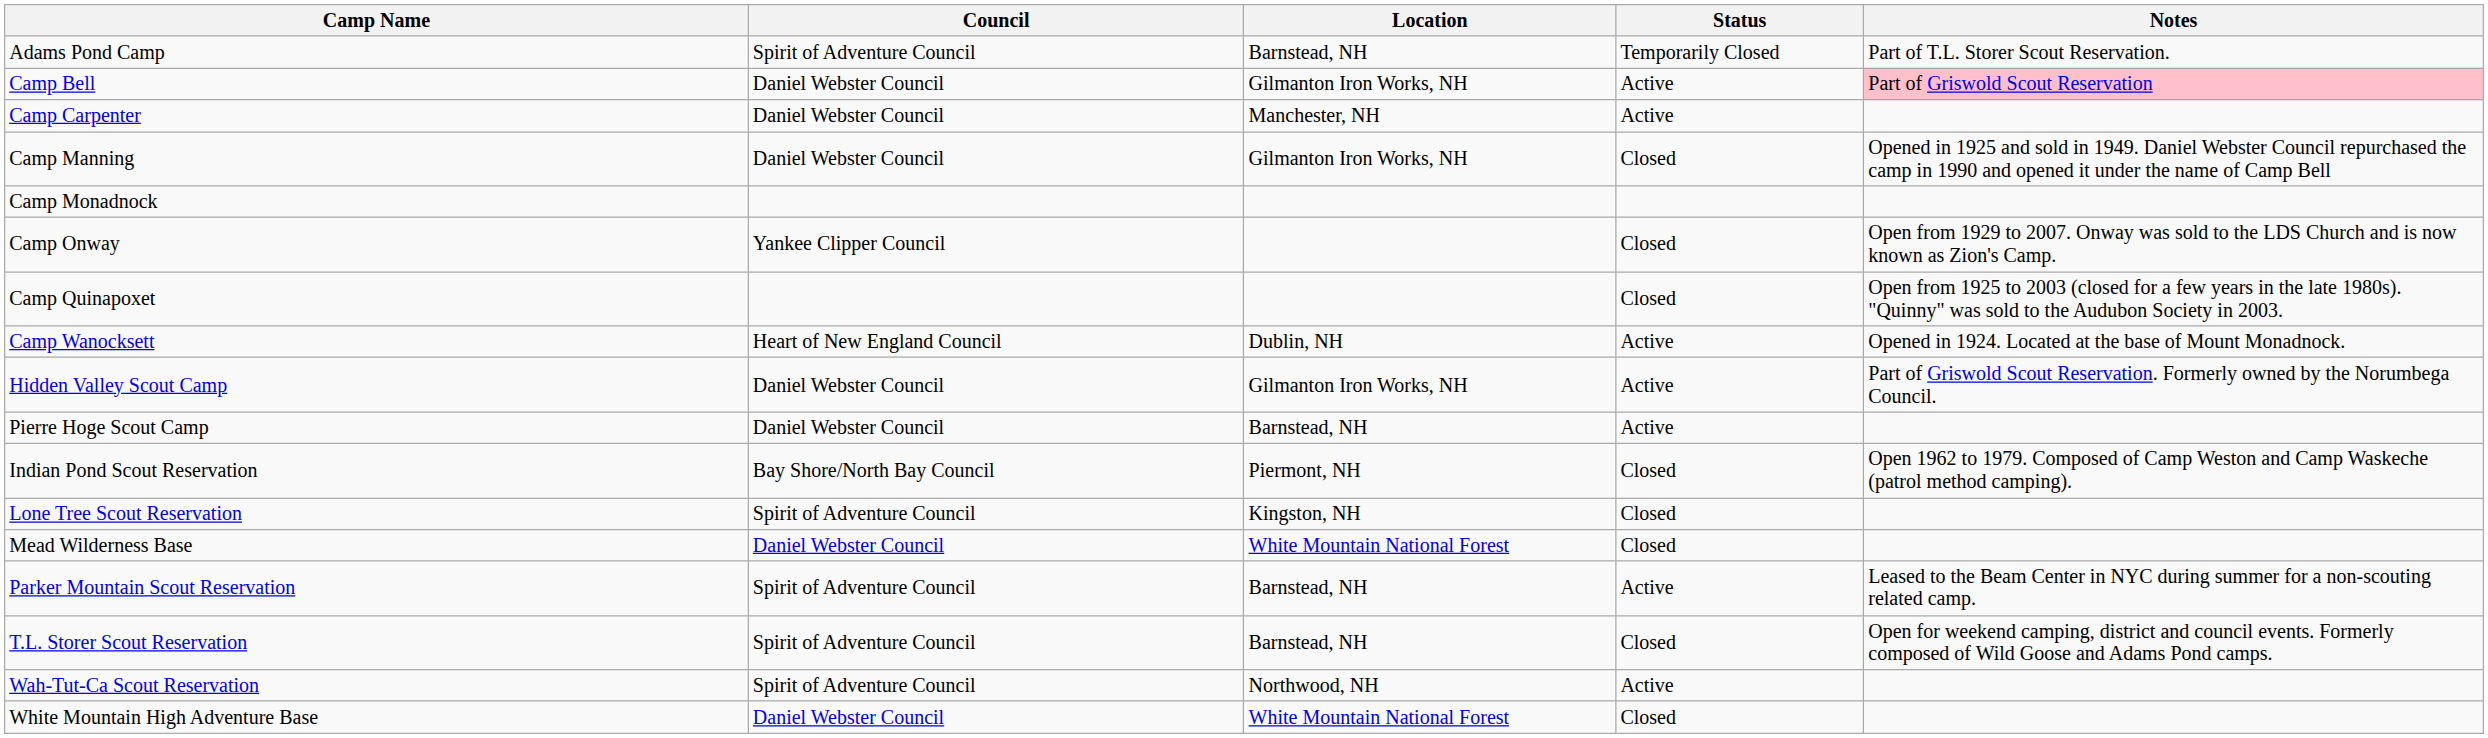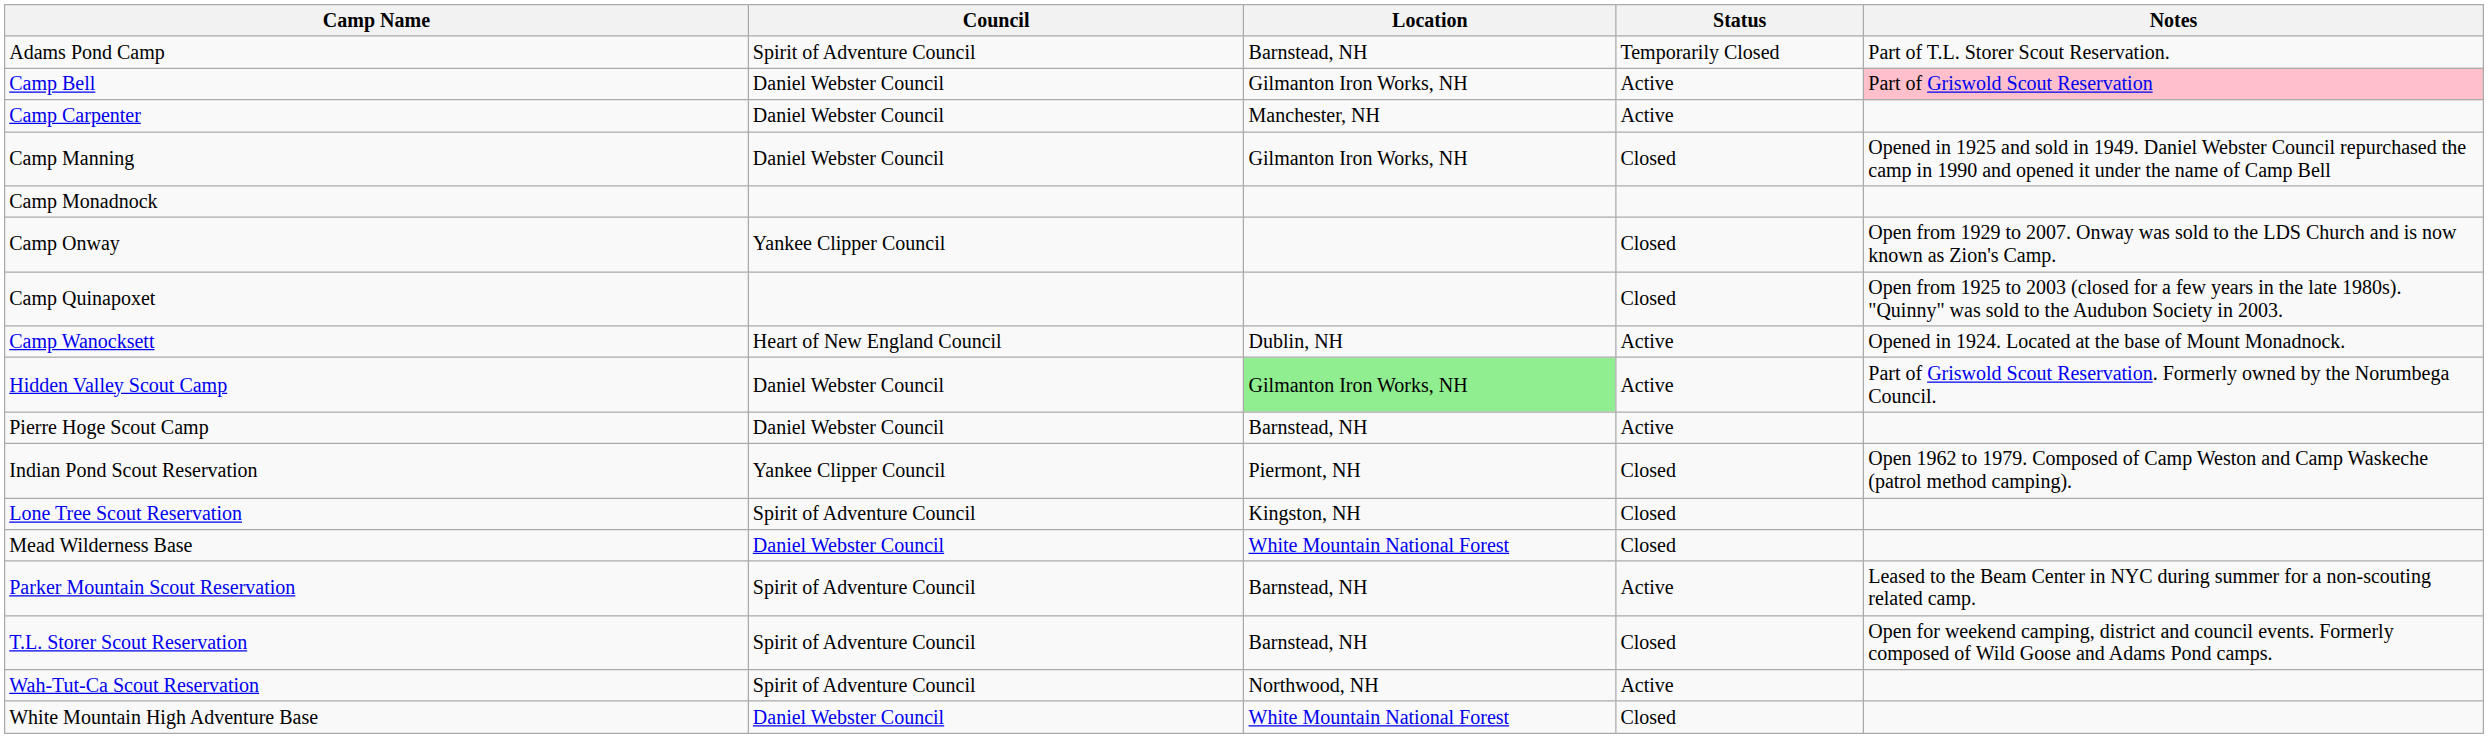 <table class="wikitable sortable" border="1" width="100%">
 <tr>
 <th scope="col" width="30%">Camp Name</th>
 <th scope="col" width="20%">Council</th>
 <th scope="col" width="15%">Location</th>
 <th scope="col" width="10%">Status</th>
 <th scope="col" width="25%"  class="unsortable">Notes</th>
 </tr>
 <tr>
 <td>Adams Pond Camp</td>
 <td>Spirit of Adventure Council</td>
 <td>Barnstead, NH</td>
 <td>Temporarily Closed</td>
 <td>Part of T.L. Storer Scout Reservation.</td>
 </tr>
 <tr>
 <td><a href='#'>Camp Bell</a></td>
 <td>Daniel Webster Council</td>
 <td>Gilmanton Iron Works, NH</td>
 <td>Active</td>
 <td style="background: pink;">Part of <a href='#'>Griswold Scout Reservation</a></td>
 </tr>
 <tr>
 <td><a href='#'>Camp Carpenter</a></td>
 <td>Daniel Webster Council</td>
 <td>Manchester, NH</td>
 <td>Active</td>
 <td></td>
 </tr>
 <tr>
 <td>Camp Manning</td>
 <td>Daniel Webster Council</td>
 <td>Gilmanton Iron Works, NH</td>
 <td>Closed</td>
 <td>Opened in 1925 and sold in 1949. Daniel Webster Council repurchased the camp in 1990 and opened it under the name of Camp Bell</td>
 </tr>
 <tr>
 <td>Camp Monadnock</td>
 <td></td>
 <td></td>
 <td></td>
 <td></td>
 </tr>
 <tr>
 <td>Camp Onway</td>
 <td>Yankee Clipper Council</td>
 <td></td>
 <td>Closed</td>
 <td>Open from 1929 to 2007. Onway was sold to the LDS Church and is now known as Zion's Camp.</td>
 </tr>
 <tr>
 <td>Camp Quinapoxet</td>
 <td></td>
 <td></td>
 <td>Closed</td>
 <td>Open from 1925 to 2003 (closed for a few years in the late 1980s).  "Quinny" was sold to the Audubon Society in 2003.</td>
 </tr>
 <tr>
 <td><a href='#'>Camp Wanocksett</a></td>
 <td>Heart of New England Council</td>
 <td>Dublin, NH</td>
 <td>Active</td>
 <td>Opened in 1924. Located at the base of Mount Monadnock.</td>
 </tr>
 <tr>
 <td><a href='#'>Hidden Valley Scout Camp</a></td>
 <td>Daniel Webster Council</td>
-<td>Gilmanton Iron Works, NH</td>
+<td style="background: lightgreen;">Gilmanton Iron Works, NH</td>
 <td>Active</td>
 <td>Part of <a href='#'>Griswold Scout Reservation</a>. Formerly owned by the Norumbega Council.</td>
 </tr>
 <tr>
 <td>Pierre Hoge Scout Camp</td>
 <td>Daniel Webster Council</td>
 <td>Barnstead, NH</td>
 <td>Active</td>
 <td></td>
 </tr>
 <tr>
 <td>Indian Pond Scout Reservation</td>
-<td>Bay Shore/North Bay Council</td>
+<td>Yankee Clipper Council</td>
 <td>Piermont, NH</td>
 <td>Closed</td>
 <td>Open 1962 to 1979. Composed of Camp Weston and Camp Waskeche (patrol method camping).</td>
 </tr>
 <tr>
 <td><a href='#'>Lone Tree Scout Reservation</a></td>
 <td>Spirit of Adventure Council</td>
 <td>Kingston, NH</td>
 <td>Closed</td>
 <td></td>
 </tr>
 <tr>
 <td>Mead Wilderness Base</td>
 <td><a href='#'>Daniel Webster Council</a></td>
 <td><a href='#'>White Mountain National Forest</a></td>
 <td>Closed</td>
 <td></td>
 </tr>
 <tr>
 <td><a href='#'>Parker Mountain Scout Reservation</a></td>
 <td>Spirit of Adventure Council</td>
 <td>Barnstead, NH</td>
 <td>Active</td>
 <td>Leased to the Beam Center in NYC during summer for a non-scouting related camp.</td>
 </tr>
 <tr>
 <td><a href='#'>T.L. Storer Scout Reservation</a></td>
 <td>Spirit of Adventure Council</td>
 <td>Barnstead, NH</td>
 <td>Closed</td>
 <td>Open for weekend camping, district and council events. Formerly composed of Wild Goose and Adams Pond camps.</td>
 </tr>
 <tr>
 <td><a href='#'>Wah-Tut-Ca Scout Reservation</a></td>
 <td>Spirit of Adventure Council</td>
 <td>Northwood, NH</td>
 <td>Active</td>
 <td></td>
 </tr>
 <tr>
 <td>White Mountain High Adventure Base</td>
 <td><a href='#'>Daniel Webster Council</a></td>
 <td><a href='#'>White Mountain National Forest</a></td>
 <td>Closed</td>
 <td></td>
 </tr>
 </table>
